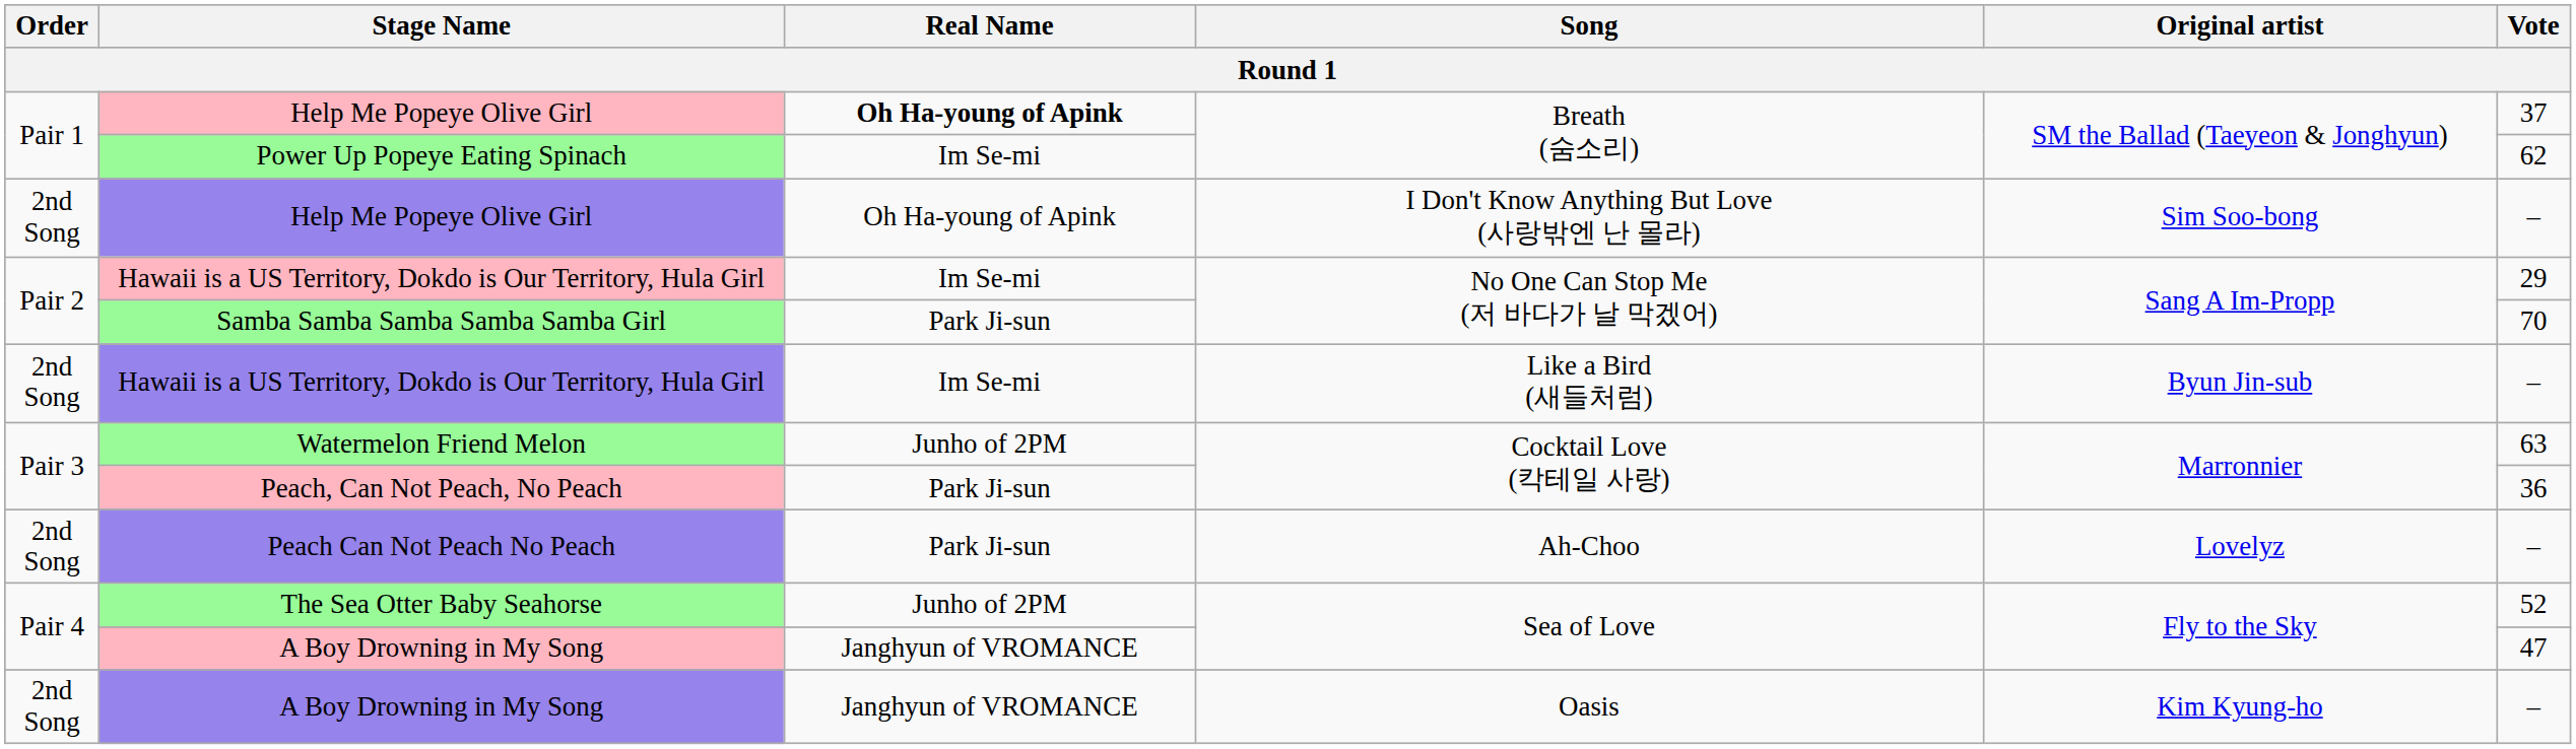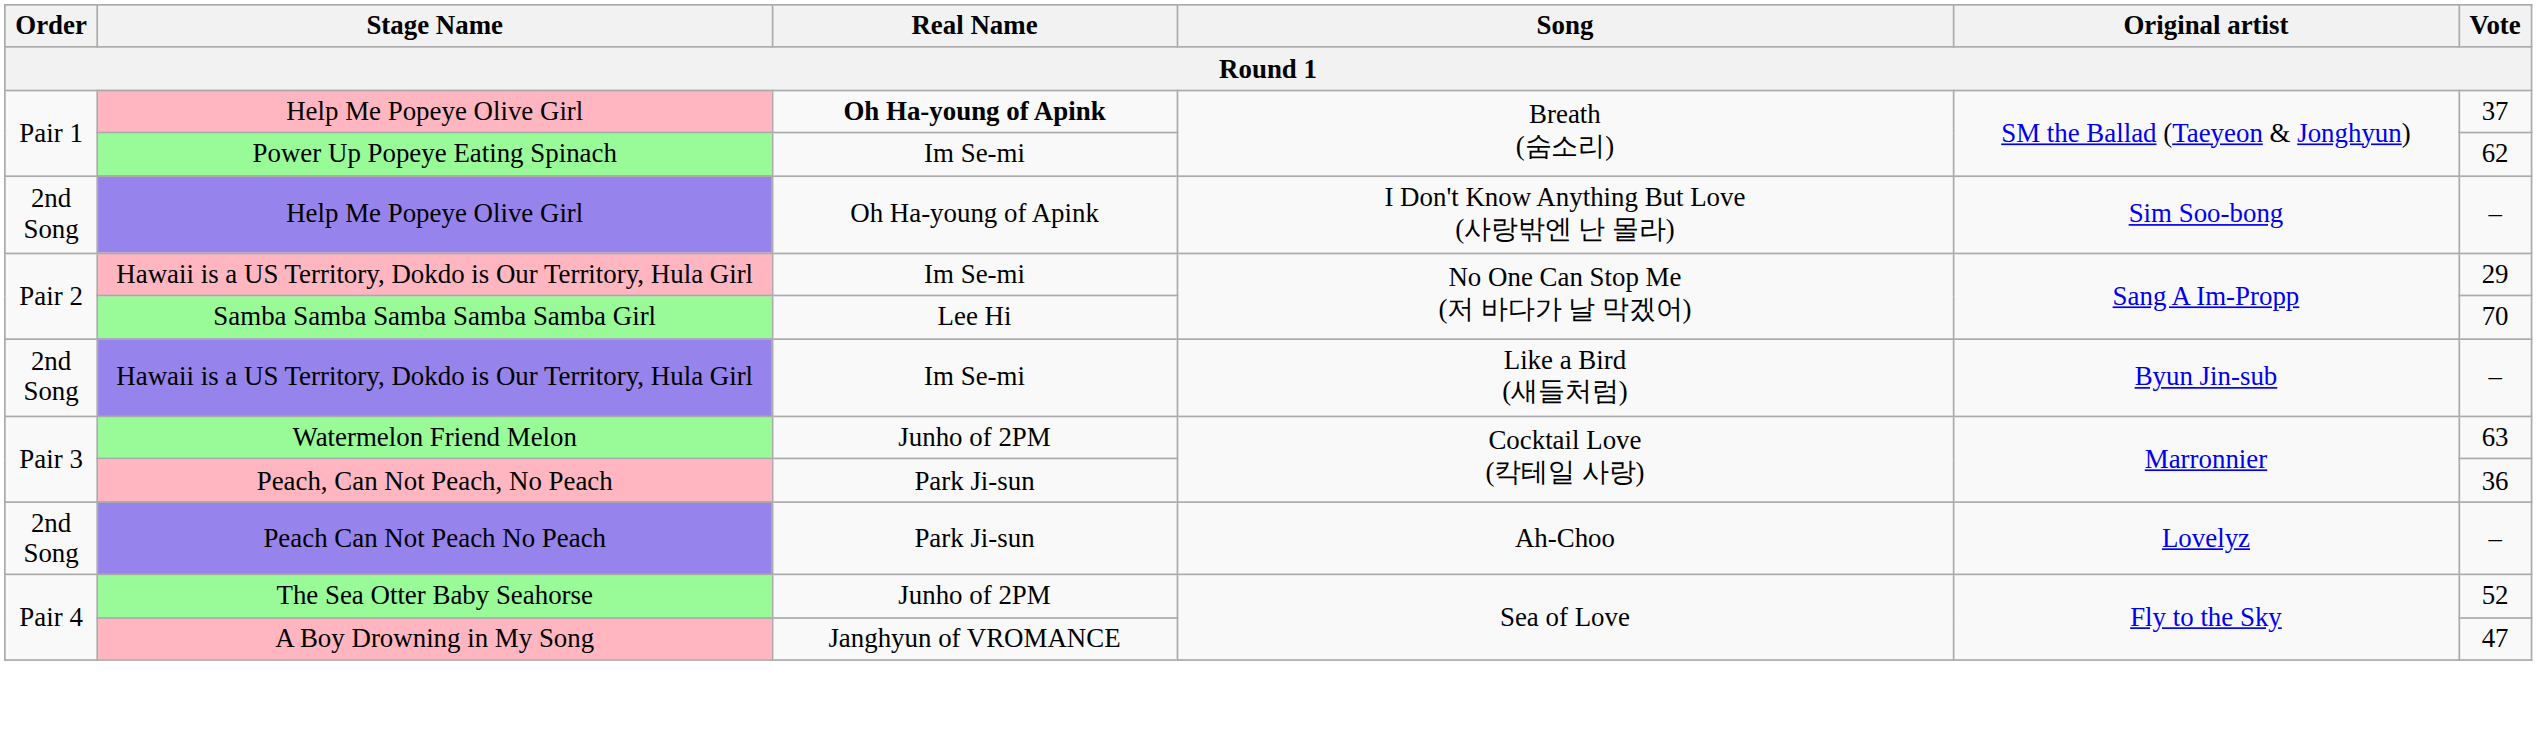 <table class="wikitable" style="text-align:center; width:95%;">
 <tr>
 <th style="width:1%;">Order</th>
 <th style="width:20%;">Stage Name</th>
 <th style="width:12%;">Real Name</th>
 <th style="width:23%;">Song</th>
 <th style="width:15%;">Original artist</th>
 <th style="width:1%;">Vote</th>
 </tr>
 <tr>
 <th colspan=6>Round 1</th>
 </tr>
 <tr>
 <td rowspan=2>Pair 1</td>
 <td bgcolor="lightpink">Help Me Popeye Olive Girl</td>
 <td><strong>Oh Ha-young of Apink</strong></td>
 <td rowspan=2>Breath<br>(숨소리)</td>
 <td rowspan=2><a href='#'>SM the Ballad</a> (<a href='#'>Taeyeon</a> & <a href='#'>Jonghyun</a>)</td>
 <td>37</td>
 </tr>
 <tr>
 <td bgcolor="palegreen">Power Up Popeye Eating Spinach</td>
 <td>Im Se-mi</td>
 <td>62</td>
 </tr>
 <tr>
 <td>2nd Song</td>
 <td bgcolor="#9683EC">Help Me Popeye Olive Girl</td>
 <td>Oh Ha-young of Apink</td>
 <td>I Don't Know Anything But Love<br>(사랑밖엔 난 몰라)</td>
 <td><a href='#'>Sim Soo-bong</a></td>
 <td>–</td>
 </tr>
 <tr>
 <td rowspan=2>Pair 2</td>
 <td bgcolor="lightpink">Hawaii is a US Territory, Dokdo is Our Territory, Hula Girl</td>
 <td>Im Se-mi</td>
 <td rowspan=2>No One Can Stop Me<br>(저 바다가 날 막겠어)</td>
 <td rowspan=2><a href='#'>Sang A Im-Propp</a></td>
 <td>29</td>
 </tr>
 <tr>
 <td bgcolor="palegreen">Samba Samba Samba Samba Samba Girl</td>
-<td>Park Ji-sun</td>
+<td>Lee Hi</td>
 <td>70</td>
 </tr>
 <tr>
 <td>2nd Song</td>
 <td bgcolor="#9683EC">Hawaii is a US Territory, Dokdo is Our Territory, Hula Girl</td>
 <td>Im Se-mi</td>
 <td>Like a Bird<br>(새들처럼)</td>
 <td><a href='#'>Byun Jin-sub</a></td>
 <td>–</td>
 </tr>
 <tr>
 <td rowspan=2>Pair 3</td>
 <td bgcolor="palegreen">Watermelon Friend Melon</td>
 <td>Junho of 2PM</td>
 <td rowspan=2>Cocktail Love<br>(칵테일 사랑)</td>
 <td rowspan=2><a href='#'>Marronnier</a></td>
 <td>63</td>
 </tr>
 <tr>
 <td bgcolor="lightpink">Peach, Can Not Peach, No Peach</td>
 <td>Park Ji-sun</td>
 <td>36</td>
 </tr>
 <tr>
 <td>2nd Song</td>
 <td bgcolor="#9683EC">Peach Can Not Peach No Peach</td>
 <td>Park Ji-sun</td>
 <td>Ah-Choo</td>
 <td><a href='#'>Lovelyz</a></td>
 <td>–</td>
 </tr>
 <tr>
 <td rowspan=2>Pair 4</td>
 <td bgcolor="palegreen">The Sea Otter Baby Seahorse</td>
 <td>Junho of 2PM</td>
 <td rowspan=2>Sea of Love</td>
 <td rowspan=2><a href='#'>Fly to the Sky</a></td>
 <td>52</td>
 </tr>
 <tr>
 <td bgcolor="lightpink">A Boy Drowning in My Song</td>
 <td>Janghyun of VROMANCE</td>
 <td>47</td>
 </tr>
-<tr>
-<td>2nd Song</td>
-<td bgcolor="#9683EC">A Boy Drowning in My Song</td>
-<td>Janghyun of VROMANCE</td>
-<td>Oasis</td>
-<td><a href='#'>Kim Kyung-ho</a></td>
-<td>–</td>
-</tr>
 </table>
